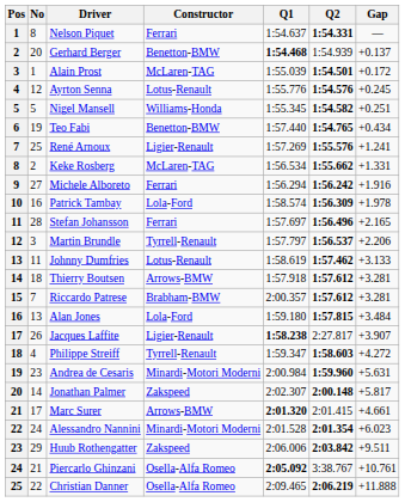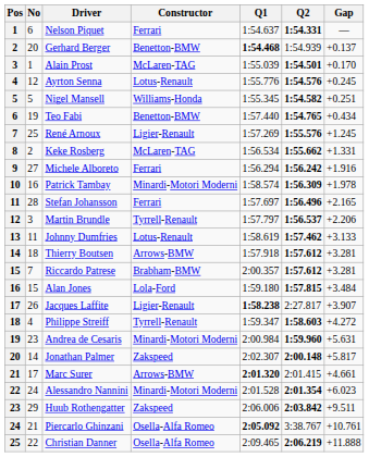 <table class="wikitable sortable" style="font-size: 95%;">
 <tr>
 <th>Pos</th>
 <th>No</th>
 <th>Driver</th>
 <th>Constructor</th>
 <th>Q1</th>
 <th>Q2</th>
 <th>Gap</th>
 </tr>
 <tr>
 <th>1</th>
-<td>8</td>
+<td>6</td>
 <td> <a href='#'>Nelson Piquet</a></td>
 <td><a href='#'>Ferrari</a></td>
 <td>1:54.637</td>
 <td><strong>1:54.331</strong></td>
 <td align="center">—</td>
 </tr>
 <tr>
 <th>2</th>
 <td>20</td>
 <td> <a href='#'>Gerhard Berger</a></td>
 <td><a href='#'>Benetton</a>-<a href='#'>BMW</a></td>
 <td><strong>1:54.468</strong></td>
 <td>1:54.939</td>
 <td>+0.137</td>
 </tr>
 <tr>
 <th>3</th>
 <td>1</td>
 <td> <a href='#'>Alain Prost</a></td>
 <td><a href='#'>McLaren</a>-<a href='#'>TAG</a></td>
 <td>1:55.039</td>
 <td><strong>1:54.501</strong></td>
-<td>+0.172</td>
+<td>+0.170</td>
 </tr>
 <tr>
 <th>4</th>
 <td>12</td>
 <td> <a href='#'>Ayrton Senna</a></td>
 <td><a href='#'>Lotus</a>-<a href='#'>Renault</a></td>
 <td>1:55.776</td>
 <td><strong>1:54.576</strong></td>
 <td>+0.245</td>
 </tr>
 <tr>
 <th>5</th>
 <td>5</td>
 <td> <a href='#'>Nigel Mansell</a></td>
 <td><a href='#'>Williams</a>-<a href='#'>Honda</a></td>
 <td>1:55.345</td>
 <td><strong>1:54.582</strong></td>
 <td>+0.251</td>
 </tr>
 <tr>
 <th>6</th>
 <td>19</td>
 <td> <a href='#'>Teo Fabi</a></td>
 <td><a href='#'>Benetton</a>-<a href='#'>BMW</a></td>
 <td>1:57.440</td>
 <td><strong>1:54.765</strong></td>
 <td>+0.434</td>
 </tr>
 <tr>
 <th>7</th>
 <td>25</td>
 <td> <a href='#'>René Arnoux</a></td>
 <td><a href='#'>Ligier</a>-<a href='#'>Renault</a></td>
 <td>1:57.269</td>
 <td><strong>1:55.576</strong></td>
-<td>+1.241</td>
+<td>+1.245</td>
 </tr>
 <tr>
 <th>8</th>
 <td>2</td>
 <td> <a href='#'>Keke Rosberg</a></td>
 <td><a href='#'>McLaren</a>-<a href='#'>TAG</a></td>
 <td>1:56.534</td>
 <td><strong>1:55.662</strong></td>
 <td>+1.331</td>
 </tr>
 <tr>
 <th>9</th>
 <td>27</td>
 <td> <a href='#'>Michele Alboreto</a></td>
 <td><a href='#'>Ferrari</a></td>
 <td>1:56.294</td>
 <td><strong>1:56.242</strong></td>
 <td>+1.916</td>
 </tr>
 <tr>
 <th>10</th>
 <td>16</td>
 <td> <a href='#'>Patrick Tambay</a></td>
-<td><a href='#'>Lola</a>-<a href='#'>Ford</a></td>
+<td><a href='#'>Minardi</a>-<a href='#'>Motori Moderni</a></td>
 <td>1:58.574</td>
 <td><strong>1:56.309</strong></td>
 <td>+1.978</td>
 </tr>
 <tr>
 <th>11</th>
 <td>28</td>
 <td> <a href='#'>Stefan Johansson</a></td>
 <td><a href='#'>Ferrari</a></td>
 <td>1:57.697</td>
 <td><strong>1:56.496</strong></td>
 <td>+2.165</td>
 </tr>
 <tr>
 <th>12</th>
 <td>3</td>
 <td> <a href='#'>Martin Brundle</a></td>
 <td><a href='#'>Tyrrell</a>-<a href='#'>Renault</a></td>
 <td>1:57.797</td>
 <td><strong>1:56.537</strong></td>
 <td>+2.206</td>
 </tr>
 <tr>
 <th>13</th>
 <td>11</td>
 <td> <a href='#'>Johnny Dumfries</a></td>
 <td><a href='#'>Lotus</a>-<a href='#'>Renault</a></td>
 <td>1:58.619</td>
 <td><strong>1:57.462</strong></td>
 <td>+3.133</td>
 </tr>
 <tr>
 <th>14</th>
 <td>18</td>
 <td> <a href='#'>Thierry Boutsen</a></td>
 <td><a href='#'>Arrows</a>-<a href='#'>BMW</a></td>
 <td>1:57.918</td>
 <td><strong>1:57.612</strong></td>
 <td>+3.281</td>
 </tr>
 <tr>
 <th>15</th>
 <td>7</td>
 <td> <a href='#'>Riccardo Patrese</a></td>
 <td><a href='#'>Brabham</a>-<a href='#'>BMW</a></td>
 <td>2:00.357</td>
 <td><strong>1:57.612</strong></td>
 <td>+3.281</td>
 </tr>
 <tr>
 <th>16</th>
-<td>13</td>
+<td>15</td>
 <td> <a href='#'>Alan Jones</a></td>
 <td><a href='#'>Lola</a>-<a href='#'>Ford</a></td>
 <td>1:59.180</td>
 <td><strong>1:57.815</strong></td>
 <td>+3.484</td>
 </tr>
 <tr>
 <th>17</th>
 <td>26</td>
 <td> <a href='#'>Jacques Laffite</a></td>
 <td><a href='#'>Ligier</a>-<a href='#'>Renault</a></td>
 <td><strong>1:58.238</strong></td>
 <td>2:27.817</td>
 <td>+3.907</td>
 </tr>
 <tr>
 <th>18</th>
 <td>4</td>
 <td> <a href='#'>Philippe Streiff</a></td>
 <td><a href='#'>Tyrrell</a>-<a href='#'>Renault</a></td>
 <td>1:59.347</td>
 <td><strong>1:58.603</strong></td>
 <td>+4.272</td>
 </tr>
 <tr>
 <th>19</th>
 <td>23</td>
 <td> <a href='#'>Andrea de Cesaris</a></td>
 <td><a href='#'>Minardi</a>-<a href='#'>Motori Moderni</a></td>
 <td>2:00.984</td>
 <td><strong>1:59.960</strong></td>
 <td>+5.631</td>
 </tr>
 <tr>
 <th>20</th>
 <td>14</td>
 <td> <a href='#'>Jonathan Palmer</a></td>
 <td><a href='#'>Zakspeed</a></td>
 <td>2:02.307</td>
 <td><strong>2:00.148</strong></td>
 <td>+5.817</td>
 </tr>
 <tr>
 <th>21</th>
 <td>17</td>
 <td> <a href='#'>Marc Surer</a></td>
 <td><a href='#'>Arrows</a>-<a href='#'>BMW</a></td>
 <td><strong>2:01.320</strong></td>
 <td>2:01.415</td>
 <td>+4.661</td>
 </tr>
 <tr>
 <th>22</th>
 <td>24</td>
 <td> <a href='#'>Alessandro Nannini</a></td>
 <td><a href='#'>Minardi</a>-<a href='#'>Motori Moderni</a></td>
 <td>2:01.528</td>
 <td><strong>2:01.354</strong></td>
 <td>+6.023</td>
 </tr>
 <tr>
 <th>23</th>
 <td>29</td>
 <td> <a href='#'>Huub Rothengatter</a></td>
 <td><a href='#'>Zakspeed</a></td>
 <td>2:06.006</td>
 <td><strong>2:03.842</strong></td>
 <td>+9.511</td>
 </tr>
 <tr>
 <th>24</th>
 <td>21</td>
 <td> <a href='#'>Piercarlo Ghinzani</a></td>
 <td><a href='#'>Osella</a>-<a href='#'>Alfa Romeo</a></td>
 <td><strong>2:05.092</strong></td>
 <td>3:38.767</td>
 <td>+10.761</td>
 </tr>
 <tr>
 <th>25</th>
 <td>22</td>
 <td> <a href='#'>Christian Danner</a></td>
 <td><a href='#'>Osella</a>-<a href='#'>Alfa Romeo</a></td>
 <td>2:09.465</td>
 <td><strong>2:06.219</strong></td>
 <td>+11.888</td>
 </tr>
 </table>
